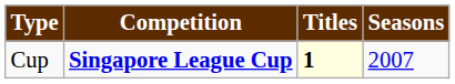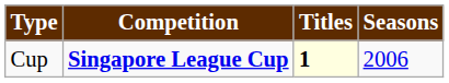 <table class="wikitable">
 <tr>
 <th style="background:#5d2b00; color:white; text-align:center;">Type</th>
 <th style="background:#5d2b00; color:white; text-align:center;">Competition</th>
 <th style="background:#5d2b00; color:white; text-align:center;">Titles</th>
 <th style="background:#5d2b00; color:white; text-align:center;">Seasons</th>
 </tr>
 <tr>
 <td>Cup</td>
 <td><strong><a href='#'>Singapore League Cup</a></strong></td>
 <td style="background: lightyellow;"><strong>1</strong></td>
-<td><a href='#'>2007</a></td>
+<td><a href='#'>2006</a></td>
 </tr>
 </table>
